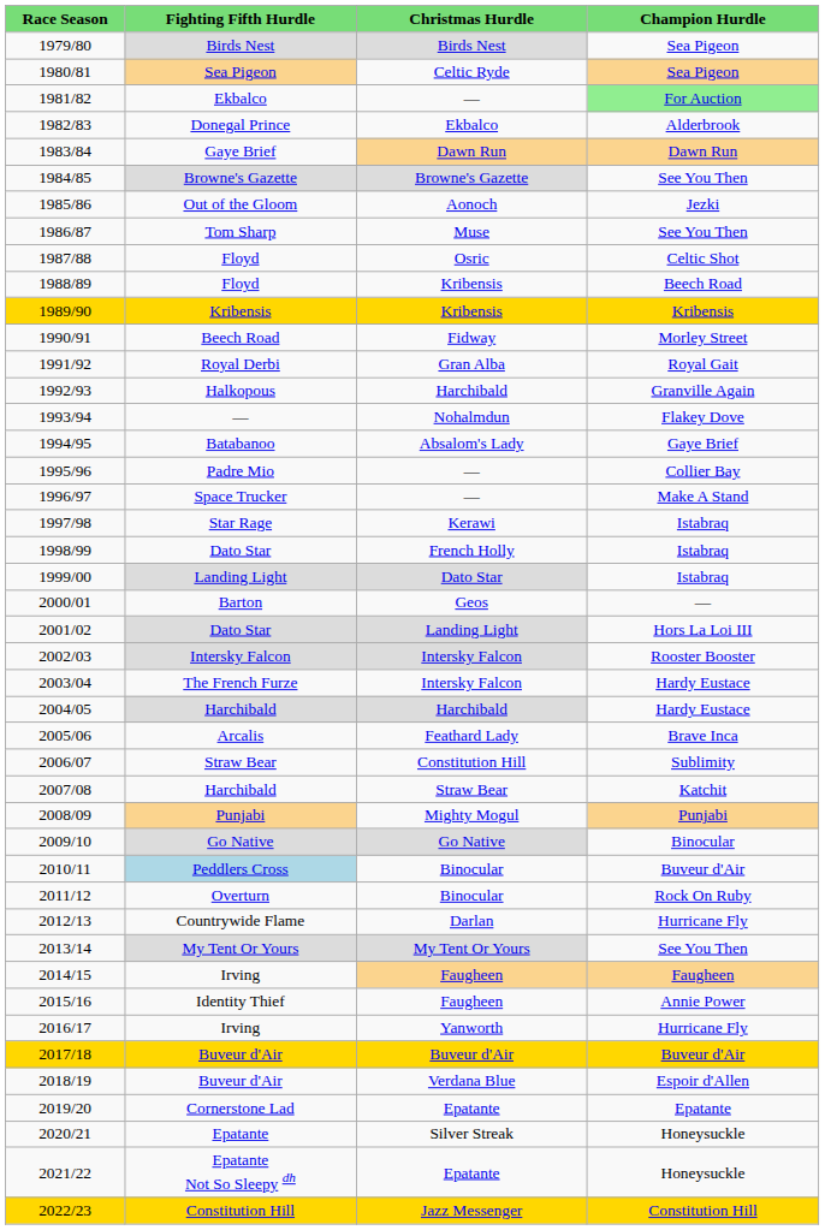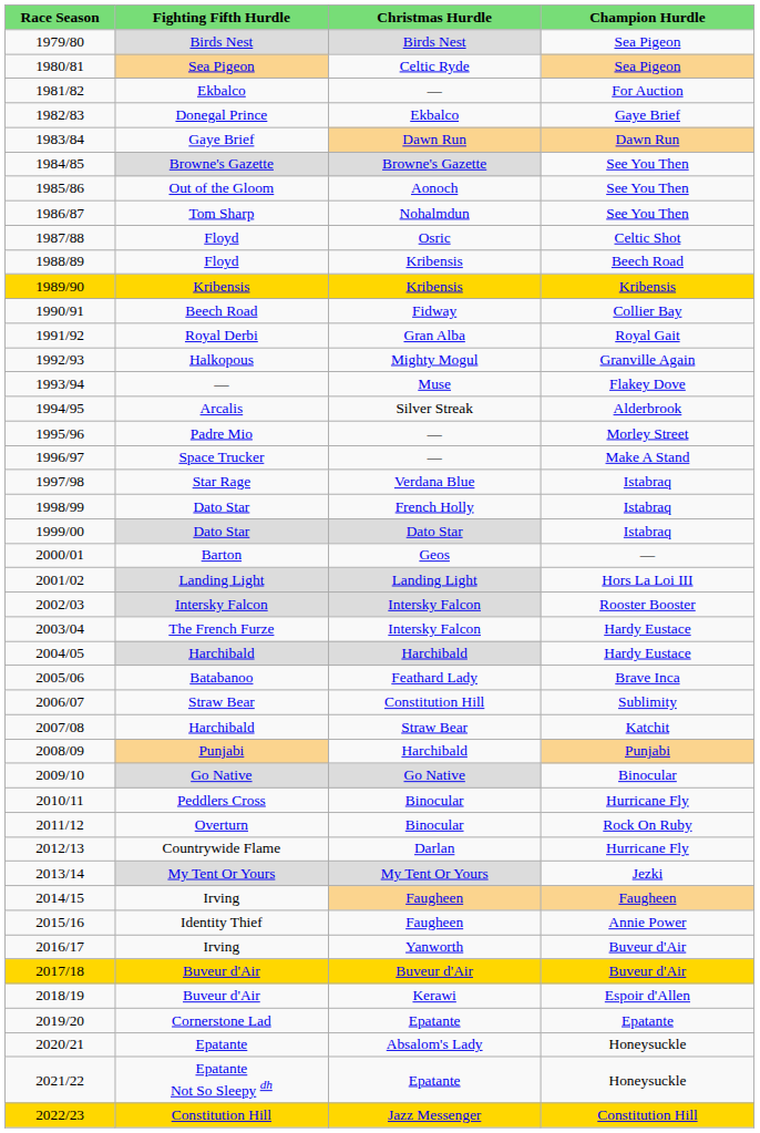 <table class = "wikitable" | border="1" cellpadding="0" style="border-collapse: collapse; font-size:90%; text-align: center">
 <tr bgcolor="#77dd77" align="center">
 <td width="100px"><strong>Race Season</strong><br></td>
 <td width="200px"><strong>Fighting Fifth Hurdle</strong><br></td>
 <td width="200px"><strong>Christmas Hurdle</strong><br></td>
 <td width="200px"><strong>Champion Hurdle</strong><br></td>
 </tr>
 <tr>
 <td>1979/80</td>
 <td style="background-color: #DCDCDC;"><a href='#'>Birds Nest</a></td>
 <td style="background-color: #DCDCDC;"><a href='#'>Birds Nest</a></td>
 <td><a href='#'>Sea Pigeon</a></td>
 </tr>
 <tr>
 <td>1980/81</td>
 <td style="background-color: #FBD48E;"><a href='#'>Sea Pigeon</a></td>
 <td><a href='#'>Celtic Ryde</a></td>
 <td style="background-color: #FBD48E;"><a href='#'>Sea Pigeon</a></td>
 </tr>
 <tr>
 <td>1981/82</td>
 <td><a href='#'>Ekbalco</a></td>
 <td>—</td>
-<td style="background: lightgreen;"><a href='#'>For Auction</a></td>
+<td><a href='#'>For Auction</a></td>
 </tr>
 <tr>
 <td>1982/83</td>
 <td><a href='#'>Donegal Prince</a></td>
 <td><a href='#'>Ekbalco</a></td>
-<td><a href='#'>Alderbrook</a></td>
+<td><a href='#'>Gaye Brief</a></td>
 </tr>
 <tr>
 <td>1983/84</td>
 <td><a href='#'>Gaye Brief</a></td>
 <td style="background-color: #FBD48E;"><a href='#'>Dawn Run</a></td>
 <td style="background-color: #FBD48E;"><a href='#'>Dawn Run</a></td>
 </tr>
 <tr>
 <td>1984/85</td>
 <td style="background-color: #DCDCDC;"><a href='#'>Browne's Gazette</a></td>
 <td style="background-color: #DCDCDC;"><a href='#'>Browne's Gazette</a></td>
 <td><a href='#'>See You Then</a></td>
 </tr>
 <tr>
 <td>1985/86</td>
 <td><a href='#'>Out of the Gloom</a></td>
 <td><a href='#'>Aonoch</a></td>
-<td><a href='#'>Jezki</a></td>
+<td><a href='#'>See You Then</a></td>
 </tr>
 <tr>
 <td>1986/87</td>
 <td><a href='#'>Tom Sharp</a></td>
-<td><a href='#'>Muse</a></td>
+<td><a href='#'>Nohalmdun</a></td>
 <td><a href='#'>See You Then</a></td>
 </tr>
 <tr>
 <td>1987/88</td>
 <td><a href='#'>Floyd</a></td>
 <td><a href='#'>Osric</a></td>
 <td><a href='#'>Celtic Shot</a></td>
 </tr>
 <tr>
 <td>1988/89</td>
 <td><a href='#'>Floyd</a></td>
 <td><a href='#'>Kribensis</a></td>
 <td><a href='#'>Beech Road</a></td>
 </tr>
 <tr style="background-color: gold;">
 <td>1989/90</td>
 <td><a href='#'>Kribensis</a></td>
 <td><a href='#'>Kribensis</a></td>
 <td><a href='#'>Kribensis</a></td>
 </tr>
 <tr>
 <td>1990/91</td>
 <td><a href='#'>Beech Road</a></td>
 <td><a href='#'>Fidway</a></td>
-<td><a href='#'>Morley Street</a></td>
+<td><a href='#'>Collier Bay</a></td>
 </tr>
 <tr>
 <td>1991/92</td>
 <td><a href='#'>Royal Derbi</a></td>
 <td><a href='#'>Gran Alba</a></td>
 <td><a href='#'>Royal Gait</a></td>
 </tr>
 <tr>
 <td>1992/93</td>
 <td><a href='#'>Halkopous</a></td>
-<td><a href='#'>Harchibald</a></td>
+<td><a href='#'>Mighty Mogul</a></td>
 <td><a href='#'>Granville Again</a></td>
 </tr>
 <tr>
 <td>1993/94</td>
 <td>—</td>
-<td><a href='#'>Nohalmdun</a></td>
+<td><a href='#'>Muse</a></td>
 <td><a href='#'>Flakey Dove</a></td>
 </tr>
 <tr>
 <td>1994/95</td>
-<td><a href='#'>Batabanoo</a></td>
-<td><a href='#'>Absalom's Lady</a></td>
-<td><a href='#'>Gaye Brief</a></td>
+<td><a href='#'>Arcalis</a></td>
+<td>Silver Streak</td>
+<td><a href='#'>Alderbrook</a></td>
 </tr>
 <tr>
 <td>1995/96</td>
 <td><a href='#'>Padre Mio</a></td>
 <td>—</td>
-<td><a href='#'>Collier Bay</a></td>
+<td><a href='#'>Morley Street</a></td>
 </tr>
 <tr>
 <td>1996/97</td>
 <td><a href='#'>Space Trucker</a></td>
 <td>—</td>
 <td><a href='#'>Make A Stand</a></td>
 </tr>
 <tr>
 <td>1997/98</td>
 <td><a href='#'>Star Rage</a></td>
-<td><a href='#'>Kerawi</a></td>
+<td><a href='#'>Verdana Blue</a></td>
 <td><a href='#'>Istabraq</a></td>
 </tr>
 <tr>
 <td>1998/99</td>
 <td><a href='#'>Dato Star</a></td>
 <td><a href='#'>French Holly</a></td>
 <td><a href='#'>Istabraq</a></td>
 </tr>
 <tr>
 <td>1999/00</td>
-<td style="background-color: #DCDCDC;"><a href='#'>Landing Light</a></td>
+<td style="background-color: #DCDCDC;"><a href='#'>Dato Star</a></td>
 <td style="background-color: #DCDCDC;"><a href='#'>Dato Star</a></td>
 <td><a href='#'>Istabraq</a></td>
 </tr>
 <tr>
 <td>2000/01</td>
 <td><a href='#'>Barton</a></td>
 <td><a href='#'>Geos</a></td>
 <td>—</td>
 </tr>
 <tr>
 <td>2001/02</td>
-<td style="background-color: #DCDCDC;"><a href='#'>Dato Star</a></td>
+<td style="background-color: #DCDCDC;"><a href='#'>Landing Light</a></td>
 <td style="background-color: #DCDCDC;"><a href='#'>Landing Light</a></td>
 <td><a href='#'>Hors La Loi III</a></td>
 </tr>
 <tr>
 <td>2002/03</td>
 <td style="background-color: #DCDCDC;"><a href='#'>Intersky Falcon</a></td>
 <td style="background-color: #DCDCDC;"><a href='#'>Intersky Falcon</a></td>
 <td><a href='#'>Rooster Booster</a></td>
 </tr>
 <tr>
 <td>2003/04</td>
 <td><a href='#'>The French Furze</a></td>
 <td><a href='#'>Intersky Falcon</a></td>
 <td><a href='#'>Hardy Eustace</a></td>
 </tr>
 <tr>
 <td>2004/05</td>
 <td style="background-color: #DCDCDC;"><a href='#'>Harchibald</a></td>
 <td style="background-color: #DCDCDC;"><a href='#'>Harchibald</a></td>
 <td><a href='#'>Hardy Eustace</a></td>
 </tr>
 <tr>
 <td>2005/06</td>
-<td><a href='#'>Arcalis</a></td>
+<td><a href='#'>Batabanoo</a></td>
 <td><a href='#'>Feathard Lady</a></td>
 <td><a href='#'>Brave Inca</a></td>
 </tr>
 <tr>
 <td>2006/07</td>
 <td><a href='#'>Straw Bear</a></td>
 <td><a href='#'>Constitution Hill</a></td>
 <td><a href='#'>Sublimity</a></td>
 </tr>
 <tr>
 <td>2007/08</td>
 <td><a href='#'>Harchibald</a></td>
 <td><a href='#'>Straw Bear</a></td>
 <td><a href='#'>Katchit</a></td>
 </tr>
 <tr>
 <td>2008/09</td>
 <td style="background-color: #FBD48E;"><a href='#'>Punjabi</a></td>
-<td><a href='#'>Mighty Mogul</a></td>
+<td><a href='#'>Harchibald</a></td>
 <td style="background-color: #FBD48E;"><a href='#'>Punjabi</a></td>
 </tr>
 <tr>
 <td>2009/10</td>
 <td style="background-color: #DCDCDC;"><a href='#'>Go Native</a></td>
 <td style="background-color: #DCDCDC;"><a href='#'>Go Native</a></td>
 <td><a href='#'>Binocular</a></td>
 </tr>
 <tr>
 <td>2010/11</td>
-<td style="background: lightblue;"><a href='#'>Peddlers Cross</a></td>
+<td><a href='#'>Peddlers Cross</a></td>
 <td><a href='#'>Binocular</a></td>
-<td><a href='#'>Buveur d'Air</a></td>
+<td><a href='#'>Hurricane Fly</a></td>
 </tr>
 <tr>
 <td>2011/12</td>
 <td><a href='#'>Overturn</a></td>
 <td><a href='#'>Binocular</a></td>
 <td><a href='#'>Rock On Ruby</a></td>
 </tr>
 <tr>
 <td>2012/13</td>
 <td>Countrywide Flame</td>
 <td><a href='#'>Darlan</a></td>
 <td><a href='#'>Hurricane Fly</a></td>
 </tr>
 <tr>
 <td>2013/14</td>
 <td style="background-color: #DCDCDC;"><a href='#'>My Tent Or Yours</a></td>
 <td style="background-color: #DCDCDC;"><a href='#'>My Tent Or Yours</a></td>
-<td><a href='#'>See You Then</a></td>
+<td><a href='#'>Jezki</a></td>
 </tr>
 <tr>
 <td>2014/15</td>
 <td>Irving</td>
 <td style="background-color: #FBD48E;"><a href='#'>Faugheen</a></td>
 <td style="background-color: #FBD48E;"><a href='#'>Faugheen</a></td>
 </tr>
 <tr>
 <td>2015/16</td>
 <td>Identity Thief</td>
 <td><a href='#'>Faugheen</a></td>
 <td><a href='#'>Annie Power</a></td>
 </tr>
 <tr>
 <td>2016/17</td>
 <td>Irving</td>
 <td><a href='#'>Yanworth</a></td>
-<td><a href='#'>Hurricane Fly</a></td>
+<td><a href='#'>Buveur d'Air</a></td>
 </tr>
 <tr style="background-color: gold;">
 <td>2017/18</td>
 <td><a href='#'>Buveur d'Air</a></td>
 <td><a href='#'>Buveur d'Air</a></td>
 <td><a href='#'>Buveur d'Air</a></td>
 </tr>
 <tr>
 <td>2018/19</td>
 <td><a href='#'>Buveur d'Air</a></td>
-<td><a href='#'>Verdana Blue</a></td>
+<td><a href='#'>Kerawi</a></td>
 <td><a href='#'>Espoir d'Allen</a></td>
 </tr>
 <tr>
 <td>2019/20</td>
 <td><a href='#'>Cornerstone Lad</a></td>
 <td><a href='#'>Epatante</a></td>
 <td><a href='#'>Epatante</a></td>
 </tr>
 <tr>
 <td>2020/21</td>
 <td><a href='#'>Epatante</a></td>
-<td>Silver Streak</td>
+<td><a href='#'>Absalom's Lady</a></td>
 <td>Honeysuckle</td>
 </tr>
 <tr>
 <td>2021/22</td>
 <td><a href='#'>Epatante</a><br><a href='#'>Not So Sleepy</a> <sup><em><a href='#'>dh</a></em></sup></td>
 <td><a href='#'>Epatante</a></td>
 <td>Honeysuckle</td>
 </tr>
 <tr style="background-color: gold;">
 <td>2022/23</td>
 <td><a href='#'>Constitution Hill</a></td>
 <td><a href='#'>Jazz Messenger</a></td>
 <td><a href='#'>Constitution Hill</a></td>
 </tr>
 </table>
